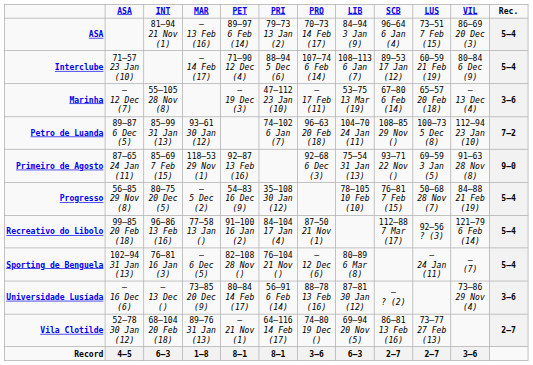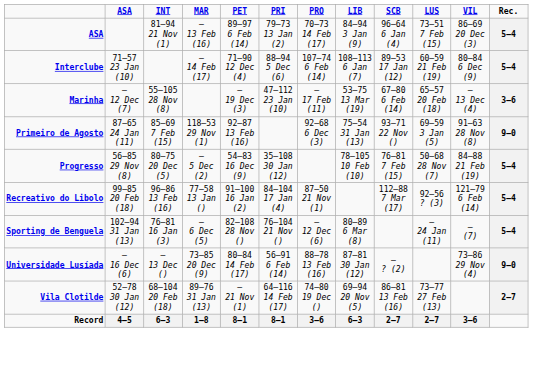 <table style="font-size: 90%; text-align: center" class="wikitable">
 <tr>
 <td></td>
 <td width=50><strong><a href='#'>ASA</a></strong></td>
 <td width=50><strong><a href='#'>INT</a></strong></td>
 <td width=50><strong><a href='#'>MAR</a></strong></td>
 <td width=50><strong><a href='#'>PET</a></strong></td>
 <td width=50><strong><a href='#'>PRI</a></strong></td>
 <td width=50><strong><a href='#'>PRO</a></strong></td>
 <td width=50><strong><a href='#'>LIB</a></strong></td>
 <td width=50><strong><a href='#'>SCB</a></strong></td>
 <td width=50><strong><a href='#'>LUS</a></strong></td>
 <td width=50><strong><a href='#'>VIL</a></strong></td>
 <td width=50><strong>Rec.</strong></td>
 </tr>
 <tr>
 <td align=right><strong><a href='#'>ASA</a></strong></td>
 <td></td>
 <td>81–94<br><em>21 Nov (1)</em></td>
 <td>–<br><em>13 Feb <span>(16)</span></em></td>
 <td>89–97<br><em>6 Feb <span>(14)</span></em></td>
 <td>79–73<br><em>13 Jan (2)</em></td>
 <td>70–73<br><em>14 Feb <span>(17)</span></em></td>
 <td>84–94<br><em>3 Jan (9)</em></td>
 <td>96–64<br><em>6 Jan (4)</em></td>
 <td>73–51<br><em>7 Feb <span>(15)</span></em></td>
 <td>86–69<br><em>20 Dec (3)</em></td>
 <th>5–4</th>
 </tr>
 <tr>
 <td align=right><strong><a href='#'>Interclube</a></strong></td>
 <td>71–57<br><em>23 Jan <span>(10)</span></em></td>
 <td></td>
 <td>–<br><em>14 Feb <span>(17)</span></em></td>
 <td>71–90<br><em>12 Dec (4)</em></td>
 <td>88–94<br><em>5 Dec (6)</em></td>
 <td>107–74<br><em>6 Feb <span>(14)</span></em></td>
 <td>108–113<br><em>6 Jan (7)</em></td>
 <td>89–53<br><em>17 Jan <span>(12)</span></em></td>
 <td>60–59<br><em>21 Feb <span>(19)</span></em></td>
 <td>80–84<br><em>6 Dec (9)</em></td>
 <th>5–4</th>
 </tr>
 <tr>
 <td align=right><strong><a href='#'>Marinha</a></strong></td>
 <td>–<br><em>12 Dec (7)</em></td>
 <td>55–105<br><em>28 Nov (8)</em></td>
 <td></td>
 <td>–<br><em>19 Dec (3)</em></td>
 <td>47–112<br><em>23 Jan <span>(10)</span></em></td>
 <td>–<br><em>17 Feb <span>(11)</span></em></td>
 <td>53–75<br><em>13 Mar <span>(19)</span></em></td>
 <td>67–80<br><em>6 Feb <span>(14)</span></em></td>
 <td>65–57<br><em>20 Feb <span>(18)</span></em></td>
 <td>–<br><em>13 Dec (4)</em></td>
 <th>3–6</th>
-</tr>
-<tr>
-<td align=right><strong><a href='#'>Petro de Luanda</a></strong></td>
-<td>89–87<br><em>6 Dec (5)</em></td>
-<td>85–99<br><em>31 Jan <span>(13)</span></em></td>
-<td>93–61<br><em>30 Jan <span>(12)</span></em></td>
-<td></td>
-<td>74–102<br><em>6 Jan (7)</em></td>
-<td>96–63<br><em>20 Feb <span>(18)</span></em></td>
-<td>104–70<br><em>24 Jan <span>(11)</span></em></td>
-<td>108–85<br><em>29 Nov <span>()</span></em></td>
-<td>100–73<br><em>5 Dec (8)</em></td>
-<td>112–94<br><em>23 Jan <span>(10)</span></em></td>
-<th>7–2</th>
 </tr>
 <tr>
 <td align=right><strong><a href='#'>Primeiro de Agosto</a></strong></td>
 <td>87–65<br><em>24 Jan <span>(11)</span></em></td>
 <td>85–69<br><em>7 Feb <span>(15)</span></em></td>
 <td>118–53<br><em>29 Nov (1)</em></td>
 <td>92–87<br><em>13 Feb <span>(16)</span></em></td>
 <td></td>
 <td>92–68<br><em>6 Dec (3)</em></td>
 <td>75–54<br><em>31 Jan <span>(13)</span></em></td>
 <td>93–71<br><em>22 Nov <span>()</span></em></td>
 <td>69–59<br><em>3 Jan (5)</em></td>
 <td>91–63<br><em>28 Nov (8)</em></td>
 <th>9–0</th>
 </tr>
 <tr>
 <td align=right><strong><a href='#'>Progresso</a></strong></td>
 <td>56–85<br><em>29 Nov (8)</em></td>
 <td>80–75<br><em>20 Dec (5)</em></td>
 <td>–<br><em>5 Dec (2)</em></td>
 <td>54–83<br><em>16 Dec (9)</em></td>
 <td>35–108<br><em>30 Jan <span>(12)</span></em></td>
 <td></td>
 <td>78–105<br><em>10 Feb <span>(10)</span></em></td>
 <td>76–81<br><em>7 Feb <span>(15)</span></em></td>
 <td>50–68<br><em>28 Nov (7)</em></td>
 <td>84–88<br><em>21 Feb <span>(19)</span></em></td>
 <th>5–4</th>
 </tr>
 <tr>
 <td align=right><strong><a href='#'>Recreativo do Libolo</a></strong></td>
 <td>99–85<br><em>20 Feb <span>(18)</span></em></td>
 <td>96–86<br><em>13 Feb <span>(16)</span></em></td>
 <td>77–58<br><em>13 Jan ()</em></td>
 <td>91–100<br><em>16 Jan (2)</em></td>
 <td>84–104<br><em>17 Jan (4)</em></td>
 <td>87–50<br><em>21 Nov (1)</em></td>
 <td></td>
 <td>112–88<br><em>7 Mar <span>(17)</span></em></td>
 <td>92–56<br><em>? (3)</em></td>
 <td>121–79<br><em>6 Feb <span>(14)</span></em></td>
 <th>5–4</th>
 </tr>
 <tr>
 <td align=right><strong><a href='#'>Sporting de Benguela</a></strong></td>
 <td>102–94<br><em>31 Jan <span>(13)</span></em></td>
 <td>76–81<br><em>16 Jan (3)</em></td>
 <td>–<br><em>6 Dec (5)</em></td>
 <td>82–108<br><em>28 Nov ()</em></td>
 <td>76–104<br><em>21 Nov ()</em></td>
 <td>–<br><em>12 Dec (6)</em></td>
 <td>80–89<br><em>6 Mar (8)</em></td>
 <td></td>
 <td>–<br><em>24 Jan <span>(11)</span></em></td>
 <td>–<br><em>(7)</em></td>
 <th>5–4</th>
 </tr>
 <tr>
 <td align=right><strong><a href='#'>Universidade Lusíada</a></strong></td>
 <td>–<br><em>16 Dec (6)</em></td>
 <td>–<br><em>13 Dec ()</em></td>
 <td>73–85<br><em>20 Dec <span>(9)</span></em></td>
 <td>80–84<br><em>14 Feb <span>(17)</span></em></td>
 <td>56–91<br><em>6 Feb <span>(14)</span></em></td>
 <td>88–78<br><em>13 Feb <span>(16)</span></em></td>
 <td>87–81<br><em>30 Jan <span>(12)</span></em></td>
 <td>–<br><em>? (2)</em></td>
 <td></td>
 <td>73–86<br><em>29 Nov (4)</em></td>
-<th>3–6</th>
+<th>9–0</th>
 </tr>
 <tr>
 <td align=right><strong><a href='#'>Vila Clotilde</a></strong></td>
 <td>52–78<br><em>30 Jan <span>(12)</span></em></td>
 <td>68–104<br><em>20 Feb <span>(18)</span></em></td>
 <td>89–76<br><em>31 Jan <span>(13)</span></em></td>
 <td>–<br><em>21 Nov (1)</em></td>
 <td>64–116<br><em>14 Feb <span>(17)</span></em></td>
 <td>74–80<br><em>19 Dec ()</em></td>
 <td>69–94<br><em>20 Nov (5)</em></td>
 <td>86–81<br><em>13 Feb <span>(16)</span></em></td>
 <td>73–77<br><em>27 Feb <span>(13)</span></em></td>
 <td></td>
 <th>2–7</th>
 </tr>
 <tr>
 <td align=right><strong>Record</strong></td>
 <th>4–5</th>
 <th>6–3</th>
 <th>1–8</th>
 <th>8–1</th>
 <th>8–1</th>
 <th>3–6</th>
 <th>6–3</th>
 <th>2–7</th>
 <th>2–7</th>
 <th>3–6</th>
 <td></td>
 </tr>
 </table>
